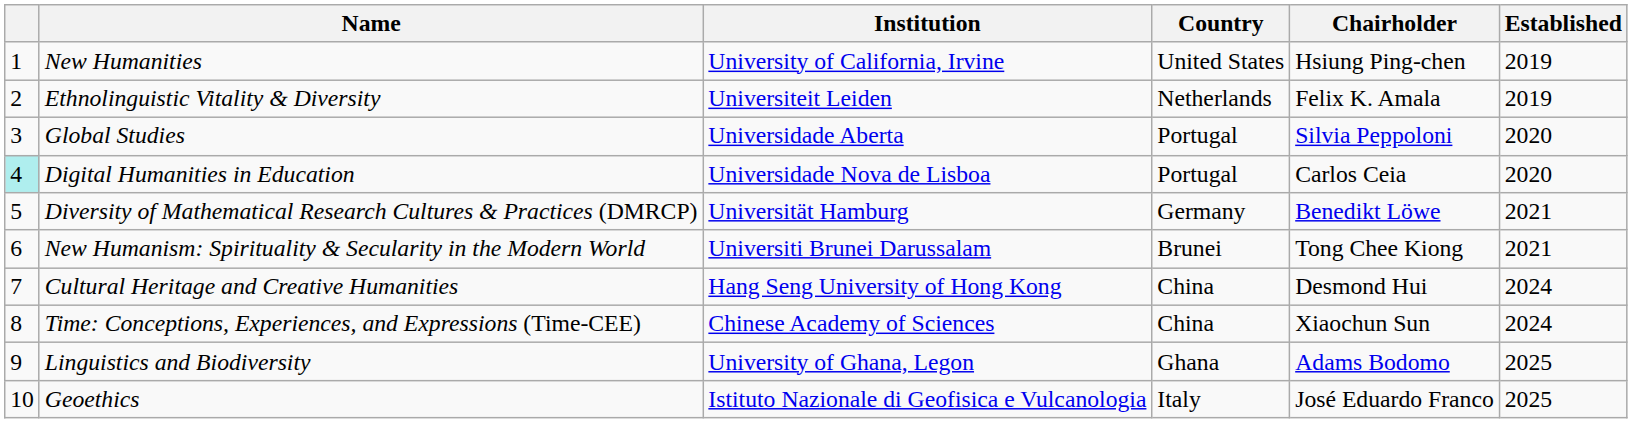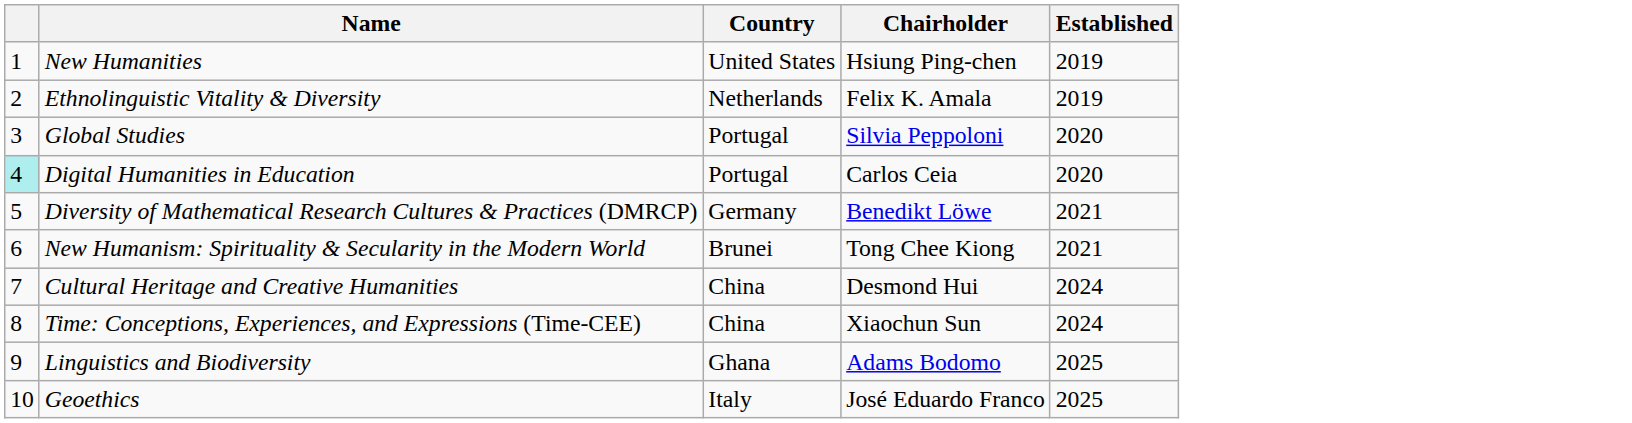 <table class="wikitable">
 <tr>
 <th></th>
 <th>Name</th>
-<th>Institution</th>
 <th>Country</th>
 <th>Chairholder</th>
 <th>Established</th>
 </tr>
 <tr>
 <td>1</td>
 <td><em>New Humanities</em></td>
-<td><a href='#'>University of California, Irvine</a></td>
 <td>United States</td>
 <td>Hsiung Ping-chen</td>
 <td>2019</td>
 </tr>
 <tr>
 <td>2</td>
 <td><em>Ethnolinguistic Vitality & Diversity</em></td>
-<td><a href='#'>Universiteit Leiden</a></td>
 <td>Netherlands</td>
 <td>Felix K. Amala</td>
 <td>2019</td>
 </tr>
 <tr>
 <td>3</td>
 <td><em>Global Studies</em></td>
-<td><a href='#'>Universidade Aberta</a></td>
 <td>Portugal</td>
 <td><a href='#'>Silvia Peppoloni</a></td>
 <td>2020</td>
 </tr>
 <tr>
 <td style="background: paleturquoise;">4</td>
 <td><em>Digital Humanities in Education</em></td>
-<td><a href='#'>Universidade Nova de Lisboa</a></td>
 <td>Portugal</td>
 <td>Carlos Ceia</td>
 <td>2020</td>
 </tr>
 <tr>
 <td>5</td>
 <td><em>Diversity of Mathematical Research Cultures & Practices</em> (DMRCP)</td>
-<td><a href='#'>Universität Hamburg</a></td>
 <td>Germany</td>
 <td><a href='#'>Benedikt Löwe</a></td>
 <td>2021</td>
 </tr>
 <tr>
 <td>6</td>
 <td><em>New Humanism: Spirituality & Secularity in the Modern World</em></td>
-<td><a href='#'>Universiti Brunei Darussalam</a></td>
 <td>Brunei</td>
 <td>Tong Chee Kiong</td>
 <td>2021</td>
 </tr>
 <tr>
 <td>7</td>
 <td><em>Cultural Heritage and Creative Humanities</em></td>
-<td><a href='#'>Hang Seng University of Hong Kong</a></td>
 <td>China</td>
 <td>Desmond Hui</td>
 <td>2024</td>
 </tr>
 <tr>
 <td>8</td>
 <td><em>Time: Conceptions, Experiences, and Expressions</em> (Time-CEE)</td>
-<td><a href='#'>Chinese Academy of Sciences</a></td>
 <td>China</td>
 <td>Xiaochun Sun</td>
 <td>2024</td>
 </tr>
 <tr>
 <td>9</td>
 <td><em>Linguistics and Biodiversity</em></td>
-<td><a href='#'>University of Ghana, Legon</a></td>
 <td>Ghana</td>
 <td><a href='#'>Adams Bodomo</a></td>
 <td>2025</td>
 </tr>
 <tr>
 <td>10</td>
 <td><em>Geoethics</em></td>
-<td><a href='#'>Istituto Nazionale di Geofisica e Vulcanologia</a></td>
 <td>Italy</td>
 <td>José Eduardo Franco</td>
 <td>2025</td>
 </tr>
 </table>
